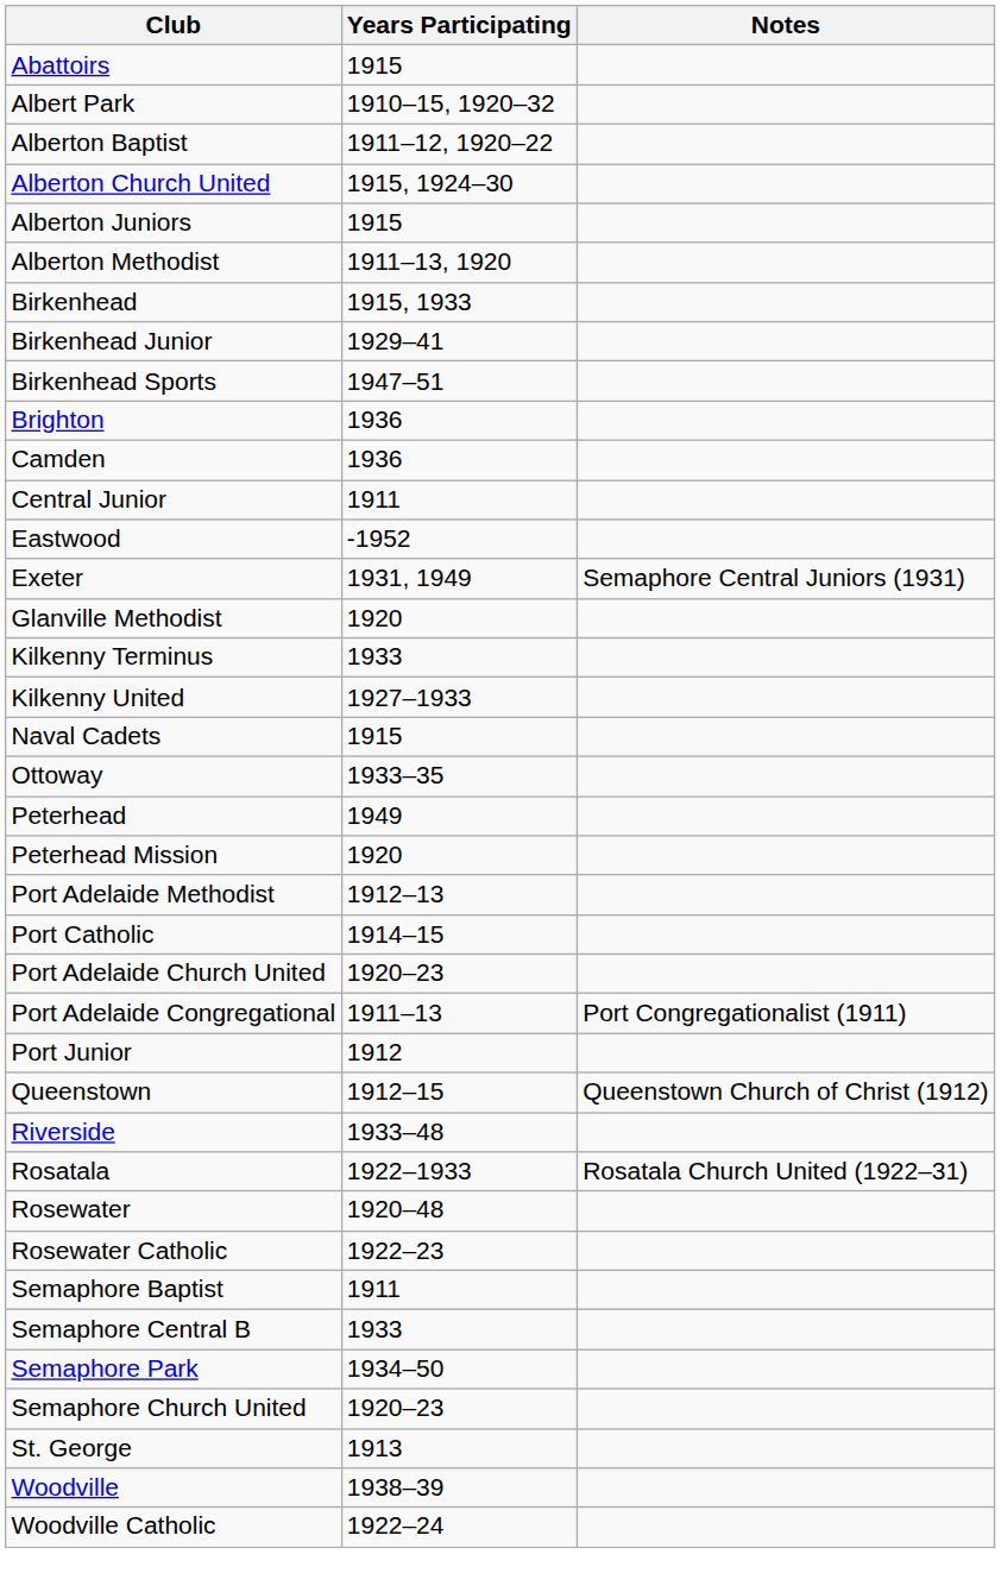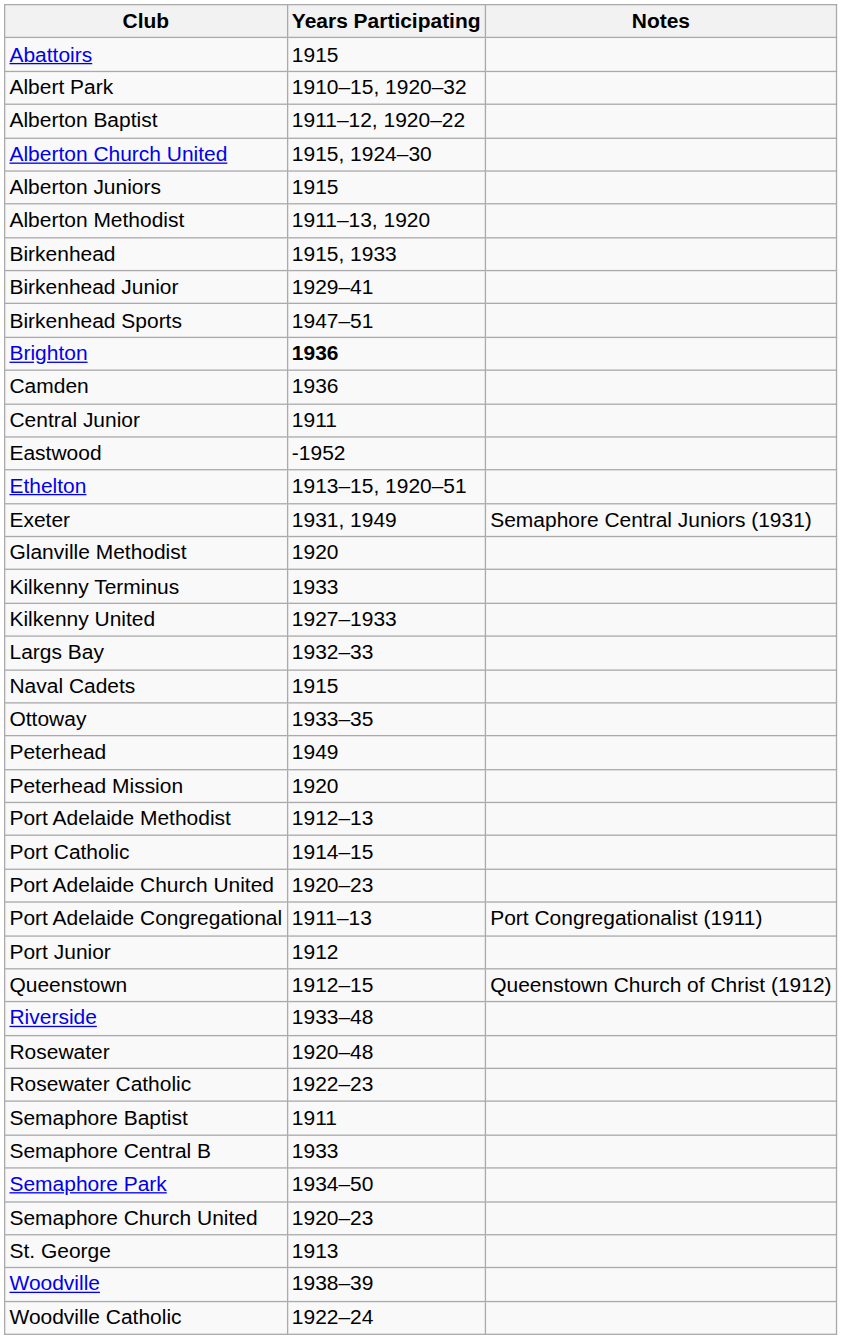 <table class="wikitable">
 <tr>
 <th>Club</th>
 <th>Years Participating</th>
 <th>Notes</th>
 </tr>
 <tr>
 <td><a href='#'>Abattoirs</a></td>
 <td>1915</td>
 <td></td>
 </tr>
 <tr>
 <td>Albert Park</td>
 <td>1910–15, 1920–32</td>
 <td></td>
 </tr>
 <tr>
 <td>Alberton Baptist</td>
 <td>1911–12, 1920–22</td>
 <td></td>
 </tr>
 <tr>
 <td><a href='#'>Alberton Church United</a></td>
 <td>1915, 1924–30</td>
 <td></td>
 </tr>
 <tr>
 <td>Alberton Juniors</td>
 <td>1915</td>
 <td></td>
 </tr>
 <tr>
 <td>Alberton Methodist</td>
 <td>1911–13, 1920</td>
 <td></td>
 </tr>
 <tr>
 <td>Birkenhead</td>
 <td>1915, 1933</td>
 <td></td>
 </tr>
 <tr>
 <td>Birkenhead Junior</td>
 <td>1929–41</td>
 <td></td>
 </tr>
 <tr>
 <td>Birkenhead Sports</td>
 <td>1947–51</td>
 <td></td>
 </tr>
 <tr>
 <td><a href='#'>Brighton</a></td>
-<td>1936</td>
+<td><strong>1936</strong></td>
 <td></td>
 </tr>
 <tr>
 <td>Camden</td>
 <td>1936</td>
 <td></td>
 </tr>
 <tr>
 <td>Central Junior</td>
 <td>1911</td>
 <td></td>
 </tr>
 <tr>
 <td>Eastwood</td>
 <td>-1952</td>
+<td></td>
+</tr>
+<tr>
+<td><a href='#'>Ethelton</a></td>
+<td>1913–15, 1920–51</td>
 <td></td>
 </tr>
 <tr>
 <td>Exeter</td>
 <td>1931, 1949</td>
 <td>Semaphore Central Juniors (1931)</td>
 </tr>
 <tr>
 <td>Glanville Methodist</td>
 <td>1920</td>
 <td></td>
 </tr>
 <tr>
 <td>Kilkenny Terminus</td>
 <td>1933</td>
 <td></td>
 </tr>
 <tr>
 <td>Kilkenny United</td>
 <td>1927–1933</td>
+<td></td>
+</tr>
+<tr>
+<td>Largs Bay</td>
+<td>1932–33</td>
 <td></td>
 </tr>
 <tr>
 <td>Naval Cadets</td>
 <td>1915</td>
 <td></td>
 </tr>
 <tr>
 <td>Ottoway</td>
 <td>1933–35</td>
 <td></td>
 </tr>
 <tr>
 <td>Peterhead</td>
 <td>1949</td>
 <td></td>
 </tr>
 <tr>
 <td>Peterhead Mission</td>
 <td>1920</td>
 <td></td>
 </tr>
 <tr>
 <td>Port Adelaide Methodist</td>
 <td>1912–13</td>
 <td></td>
 </tr>
 <tr>
 <td>Port Catholic</td>
 <td>1914–15</td>
 <td></td>
 </tr>
 <tr>
 <td>Port Adelaide Church United</td>
 <td>1920–23</td>
 <td></td>
 </tr>
 <tr>
 <td>Port Adelaide Congregational</td>
 <td>1911–13</td>
 <td>Port Congregationalist (1911)</td>
 </tr>
 <tr>
 <td>Port Junior</td>
 <td>1912</td>
 <td></td>
 </tr>
 <tr>
 <td>Queenstown</td>
 <td>1912–15</td>
 <td>Queenstown Church of Christ (1912)</td>
 </tr>
 <tr>
 <td><a href='#'>Riverside</a></td>
 <td>1933–48</td>
 <td></td>
 </tr>
 <tr>
-<td>Rosatala</td>
-<td>1922–1933</td>
-<td>Rosatala Church United (1922–31)</td>
-</tr>
-<tr>
 <td>Rosewater</td>
 <td>1920–48</td>
 <td></td>
 </tr>
 <tr>
 <td>Rosewater Catholic</td>
 <td>1922–23</td>
 <td></td>
 </tr>
 <tr>
 <td>Semaphore Baptist</td>
 <td>1911</td>
 <td></td>
 </tr>
 <tr>
 <td>Semaphore Central B</td>
 <td>1933</td>
 <td></td>
 </tr>
 <tr>
 <td><a href='#'>Semaphore Park</a></td>
 <td>1934–50</td>
 <td></td>
 </tr>
 <tr>
 <td>Semaphore Church United</td>
 <td>1920–23</td>
 <td></td>
 </tr>
 <tr>
 <td>St. George</td>
 <td>1913</td>
 <td></td>
 </tr>
 <tr>
 <td><a href='#'>Woodville</a></td>
 <td>1938–39</td>
 <td></td>
 </tr>
 <tr>
 <td>Woodville Catholic</td>
 <td>1922–24</td>
 <td></td>
 </tr>
 </table>
